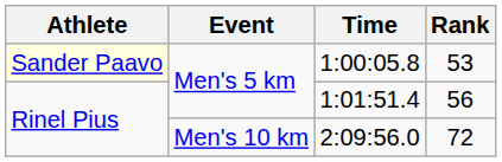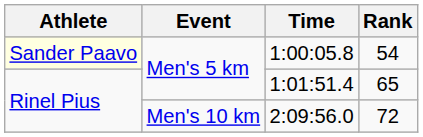 <table class=wikitable style="font-size:90%;">
 <tr>
 <th>Athlete</th>
 <th>Event</th>
 <th>Time</th>
 <th>Rank</th>
 </tr>
 <tr align=center>
 <td align=left style="background: lightyellow;"><a href='#'>Sander Paavo</a></td>
 <td align=left rowspan=2><a href='#'>Men's 5 km</a></td>
 <td>1:00:05.8</td>
-<td>53</td>
+<td>54</td>
 </tr>
 <tr align=center>
 <td align=left rowspan=2><a href='#'>Rinel Pius</a></td>
 <td>1:01:51.4</td>
-<td>56</td>
+<td>65</td>
 </tr>
 <tr align=center>
 <td align=left><a href='#'>Men's 10 km</a></td>
 <td>2:09:56.0</td>
 <td>72</td>
 </tr>
 </table>
